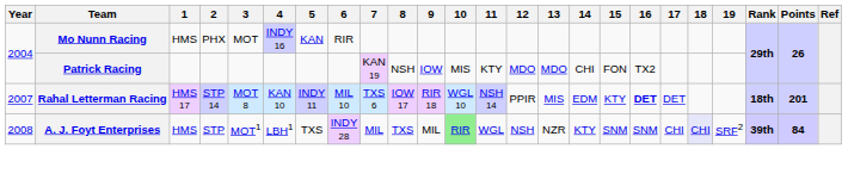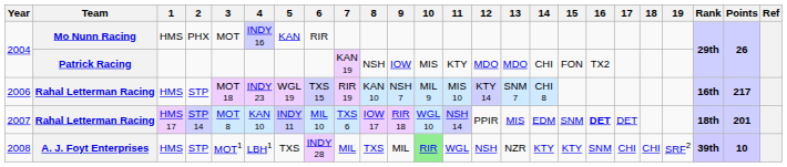 <table class="wikitable" style="text-align:center; font-size:95%">
 <tr>
 <th>Year</th>
 <th>Team</th>
 <th>1</th>
 <th>2</th>
 <th>3</th>
 <th>4</th>
 <th>5</th>
 <th>6</th>
 <th>7</th>
 <th>8</th>
 <th>9</th>
 <th>10</th>
 <th>11</th>
 <th>12</th>
 <th>13</th>
 <th>14</th>
 <th>15</th>
 <th>16</th>
 <th>17</th>
 <th>18</th>
 <th>19</th>
 <th>Rank</th>
 <th>Points</th>
 <th>Ref</th>
 </tr>
 <tr>
 <td rowspan=2><a href='#'>2004</a></td>
 <th><a href='#'>Mo Nunn Racing</a></th>
 <td>HMS</td>
 <td>PHX</td>
 <td>MOT</td>
 <td style="background:#CFCFFF;"><a href='#'>INDY</a><br><small>16</small></td>
 <td><a href='#'>KAN</a></td>
 <td>RIR</td>
 <td></td>
 <td></td>
 <td></td>
 <td></td>
 <td></td>
 <td></td>
 <td></td>
 <td></td>
 <td></td>
 <td></td>
 <td></td>
 <td></td>
 <td></td>
 <th rowspan=2 style="background:#CFCFFF;"><strong>29th</strong></th>
 <th rowspan=2 style="background:#CFCFFF;"><strong>26</strong></th>
 <th rowspan=2></th>
 </tr>
 <tr>
 <th><a href='#'>Patrick Racing</a></th>
 <td></td>
 <td></td>
 <td></td>
 <td></td>
 <td></td>
 <td></td>
 <td style="background:#EFCFFF;">KAN<br><small>19</small></td>
 <td>NSH</td>
 <td><a href='#'>IOW</a></td>
 <td>MIS</td>
 <td>KTY</td>
 <td><a href='#'>MDO</a></td>
 <td><a href='#'>MDO</a></td>
 <td>CHI</td>
 <td>FON</td>
 <td>TX2</td>
 <td></td>
 <td></td>
 <td></td>
 </tr>
 <tr>
+<td><a href='#'>2006</a></td>
+<th><a href='#'>Rahal Letterman Racing</a></th>
+<td><a href='#'>HMS</a></td>
+<td><a href='#'>STP</a></td>
+<td style="background:#EFCFFF;">MOT<br><small>18</small></td>
+<td style="background:#EFCFFF;"><a href='#'>INDY</a><br><small>23</small></td>
+<td style="background:#EFCFFF;">WGL<br><small>19</small></td>
+<td style="background:#CFCFFF;">TXS<br><small>15</small></td>
+<td style="background:#EFCFFF;">RIR<br><small>19</small></td>
+<td style="background:#CFEAFF;">KAN<br><small>10</small></td>
+<td style="background:#CFEAFF;">NSH<br><small>7</small></td>
+<td style="background:#CFEAFF;">MIL<br><small>9</small></td>
+<td style="background:#CFEAFF;">MIS<br><small>10</small></td>
+<td style="background:#CFCFFF;">KTY<br><small>14</small></td>
+<td style="background:#CFEAFF;">SNM<br><small>7</small></td>
+<td style="background:#CFEAFF;">CHI<br><small>8</small></td>
+<td></td>
+<td></td>
+<td></td>
+<td></td>
+<td></td>
+<th style="background:#CFCFFF;"><strong>16th</strong></th>
+<th style="background:#CFCFFF;"><strong>217</strong></th>
+<th></th>
+</tr>
+<tr>
 <td><a href='#'>2007</a></td>
 <th><a href='#'>Rahal Letterman Racing</a></th>
 <td style="background:#EFCFFF;"><a href='#'>HMS</a><br><small>17</small></td>
 <td style="background:#CFCFFF;"><a href='#'>STP</a><br><small>14</small></td>
 <td style="background:#CFEAFF;"><a href='#'>MOT</a><br><small>8</small></td>
 <td style="background:#CFEAFF;"><a href='#'>KAN</a><br><small>10</small></td>
 <td style="background:#CFCFFF;"><a href='#'>INDY</a><br><small>11</small></td>
 <td style="background:#CFEAFF;"><a href='#'>MIL</a><br><small>10</small></td>
 <td style="background:#CFEAFF;"><a href='#'>TXS</a><br><small>6</small></td>
 <td style="background:#EFCFFF;"><a href='#'>IOW</a><br><small>17</small></td>
 <td style="background:#EFCFFF;"><a href='#'>RIR</a><br><small>18</small></td>
 <td style="background:#CFEAFF;"><a href='#'>WGL</a><br><small>10</small></td>
 <td style="background:#CFCFFF;"><a href='#'>NSH</a><br><small>14</small></td>
 <td>PPIR</td>
 <td><a href='#'>MIS</a></td>
 <td><a href='#'>EDM</a></td>
-<td><a href='#'>KTY</a></td>
+<td><a href='#'>SNM</a></td>
 <td><strong><a href='#'>DET</a></strong></td>
 <td><a href='#'>DET</a></td>
 <td></td>
 <td></td>
 <th style="background:#CFCFFF;"><strong>18th</strong></th>
 <th style="background:#CFCFFF;"><strong>201</strong></th>
 <th></th>
 </tr>
 <tr>
 <td><a href='#'>2008</a></td>
 <th><a href='#'>A. J. Foyt Enterprises</a></th>
 <td><a href='#'>HMS</a></td>
 <td><a href='#'>STP</a></td>
 <td><a href='#'>MOT</a><sup>1</sup></td>
 <td><a href='#'>LBH</a><sup>1</sup></td>
 <td>TXS</td>
 <td style="background:#EFCFFF;"><a href='#'>INDY</a><br><small>28</small></td>
 <td><a href='#'>MIL</a></td>
 <td><a href='#'>TXS</a></td>
 <td>MIL</td>
 <td style="background: lightgreen;"><a href='#'>RIR</a></td>
 <td><a href='#'>WGL</a></td>
 <td><a href='#'>NSH</a></td>
 <td>NZR</td>
 <td><a href='#'>KTY</a></td>
-<td><a href='#'>SNM</a></td>
+<td><a href='#'>KTY</a></td>
 <td><a href='#'>SNM</a></td>
 <td><a href='#'>CHI</a></td>
-<td style="background: lavender;"><a href='#'>CHI</a></td>
+<td><a href='#'>CHI</a></td>
 <td><a href='#'>SRF</a><sup>2</sup><br></td>
 <th style="background:#CFCAFF;"><strong>39th</strong></th>
-<th style="background:#CFCAFF;"><strong>84</strong></th>
+<th style="background:#CFCAFF;"><strong>10</strong></th>
 <th></th>
 </tr>
 </table>
